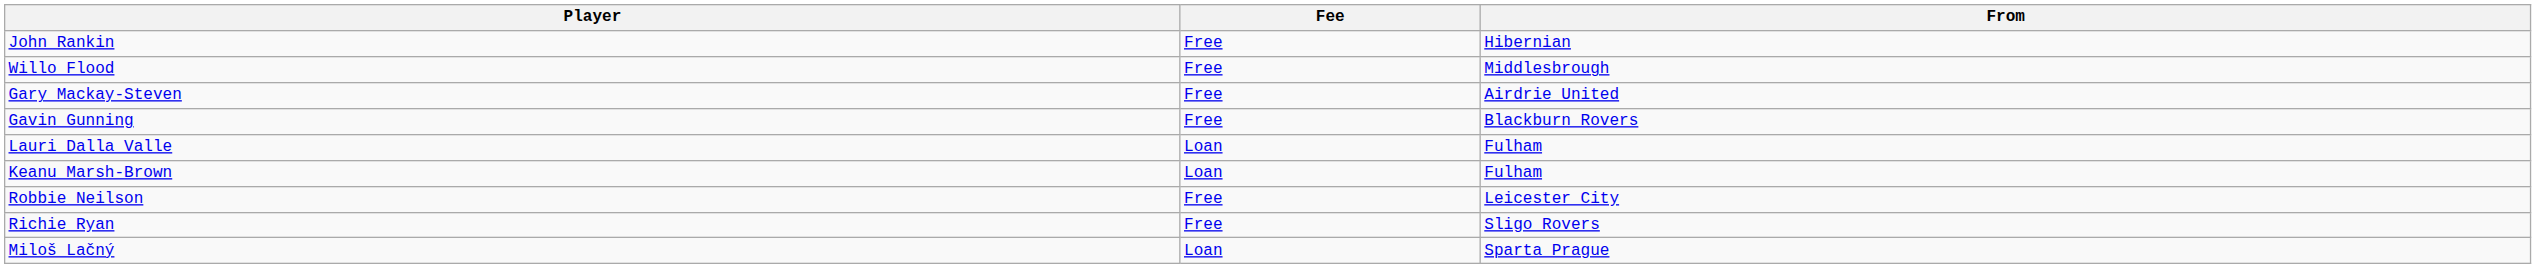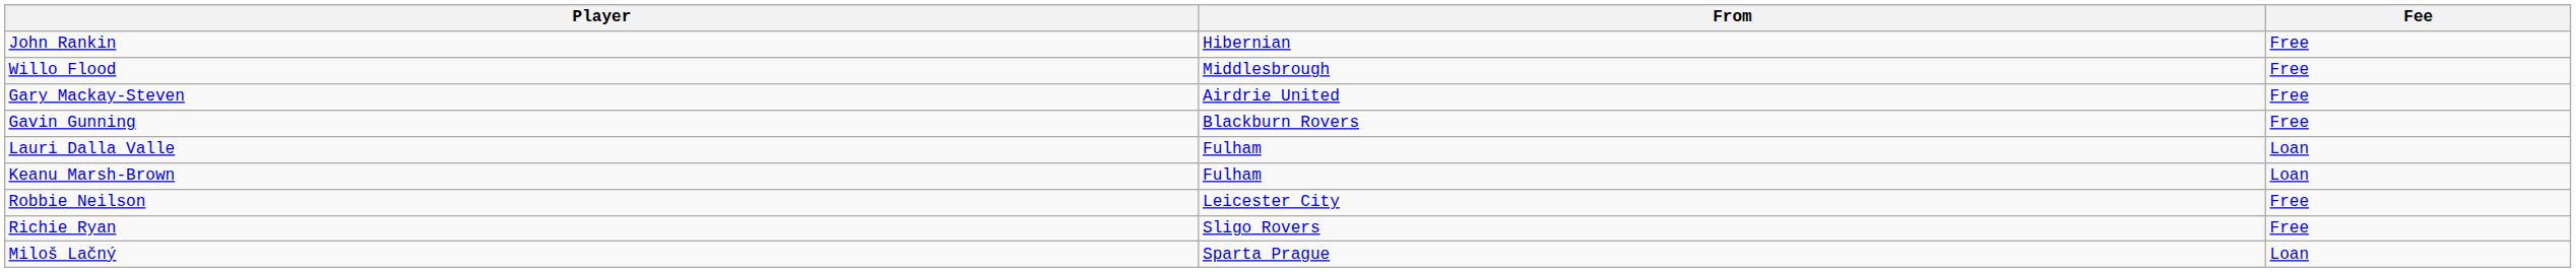 <table class="wikitable" style="text-align:center; font-size:95%;width:98%; text-align:left">
 <tr>
 <th>Player</th>
+<th>From</th>
 <th>Fee</th>
-<th>From</th>
 </tr>
 <tr>
 <td><a href='#'>John Rankin</a></td>
+<td><a href='#'>Hibernian</a></td>
 <td><a href='#'>Free</a></td>
-<td><a href='#'>Hibernian</a></td>
 </tr>
 <tr>
 <td><a href='#'>Willo Flood</a></td>
+<td><a href='#'>Middlesbrough</a></td>
 <td><a href='#'>Free</a></td>
-<td><a href='#'>Middlesbrough</a></td>
 </tr>
 <tr>
 <td><a href='#'>Gary Mackay-Steven</a></td>
+<td><a href='#'>Airdrie United</a></td>
 <td><a href='#'>Free</a></td>
-<td><a href='#'>Airdrie United</a></td>
 </tr>
 <tr>
 <td><a href='#'>Gavin Gunning</a></td>
+<td><a href='#'>Blackburn Rovers</a></td>
 <td><a href='#'>Free</a></td>
-<td><a href='#'>Blackburn Rovers</a></td>
 </tr>
 <tr>
 <td><a href='#'>Lauri Dalla Valle</a></td>
+<td><a href='#'>Fulham</a></td>
 <td><a href='#'>Loan</a></td>
-<td><a href='#'>Fulham</a></td>
 </tr>
 <tr>
 <td><a href='#'>Keanu Marsh-Brown</a></td>
+<td><a href='#'>Fulham</a></td>
 <td><a href='#'>Loan</a></td>
-<td><a href='#'>Fulham</a></td>
 </tr>
 <tr>
 <td><a href='#'>Robbie Neilson</a></td>
+<td><a href='#'>Leicester City</a></td>
 <td><a href='#'>Free</a></td>
-<td><a href='#'>Leicester City</a></td>
 </tr>
 <tr>
 <td><a href='#'>Richie Ryan</a></td>
+<td><a href='#'>Sligo Rovers</a></td>
 <td><a href='#'>Free</a></td>
-<td><a href='#'>Sligo Rovers</a></td>
 </tr>
 <tr>
 <td><a href='#'>Miloš Lačný</a></td>
+<td><a href='#'>Sparta Prague</a></td>
 <td><a href='#'>Loan</a></td>
-<td><a href='#'>Sparta Prague</a></td>
 </tr>
 </table>
